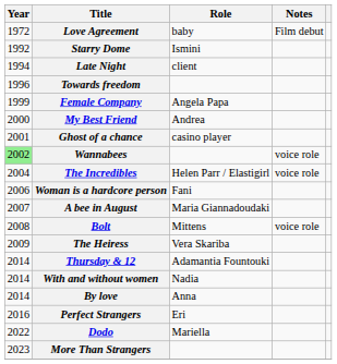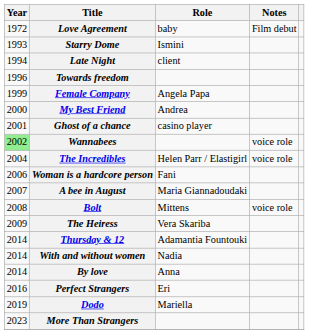 <table class="wikitable plainrowheaders sortable" style="margin-right: 0;">
 <tr>
 <th scope="col">Year</th>
 <th scope="col">Title</th>
 <th scope="col">Role</th>
 <th scope="col" class="unsortable">Notes</th>
 <th scope="col" class="unsortable"></th>
 </tr>
 <tr>
 <td>1972</td>
 <th scope="row"><em>Love Agreement</em></th>
 <td>baby</td>
 <td>Film debut</td>
 <td></td>
 </tr>
 <tr>
-<td>1992</td>
+<td>1993</td>
 <th scope="row"><em>Starry Dome</em></th>
 <td>Ismini</td>
 <td></td>
 <td></td>
 </tr>
 <tr>
 <td>1994</td>
 <th scope="row"><em>Late Night</em></th>
 <td>client</td>
 <td></td>
 <td></td>
 </tr>
 <tr>
 <td>1996</td>
 <th scope="row"><em>Towards freedom</em></th>
 <td></td>
 <td></td>
 <td></td>
 </tr>
 <tr>
 <td>1999</td>
 <th scope="row"><em><a href='#'>Female Company</a></em></th>
 <td>Angela Papa</td>
 <td></td>
 <td></td>
 </tr>
 <tr>
 <td>2000</td>
 <th scope="row"><em><a href='#'>My Best Friend</a></em></th>
 <td>Andrea</td>
 <td></td>
 <td></td>
 </tr>
 <tr>
 <td>2001</td>
 <th scope="row"><em>Ghost of a chance</em></th>
 <td>casino player</td>
 <td></td>
 <td></td>
 </tr>
 <tr>
 <td style="background: lightgreen;">2002</td>
 <th scope="row"><em>Wannabees</em></th>
 <td></td>
 <td>voice role</td>
 <td></td>
 </tr>
 <tr>
 <td>2004</td>
 <th scope="row"><em><a href='#'>The Incredibles</a></em></th>
 <td>Helen Parr / Elastigirl</td>
 <td>voice role</td>
 <td></td>
 </tr>
 <tr>
 <td>2006</td>
 <th scope="row"><em>Woman is a hardcore person</em></th>
 <td>Fani</td>
 <td></td>
 <td></td>
 </tr>
 <tr>
 <td>2007</td>
 <th scope="row"><em>A bee in August</em></th>
 <td>Maria Giannadoudaki</td>
 <td></td>
 <td></td>
 </tr>
 <tr>
 <td>2008</td>
 <th scope="row"><em><a href='#'>Bolt</a></em></th>
 <td>Mittens</td>
 <td>voice role</td>
 <td></td>
 </tr>
 <tr>
 <td>2009</td>
 <th scope="row"><em>The Heiress</em></th>
 <td>Vera Skariba</td>
 <td></td>
 <td></td>
 </tr>
 <tr>
 <td>2014</td>
 <th scope="row"><em><a href='#'>Thursday & 12</a></em></th>
 <td>Adamantia Fountouki</td>
 <td></td>
 <td></td>
 </tr>
 <tr>
 <td>2014</td>
 <th scope="row"><em>With and without women</em></th>
 <td>Nadia</td>
 <td></td>
 <td></td>
 </tr>
 <tr>
 <td>2014</td>
 <th scope="row"><em>By love</em></th>
 <td>Anna</td>
 <td></td>
 <td></td>
 </tr>
 <tr>
 <td>2016</td>
 <th scope="row"><em>Perfect Strangers</em></th>
 <td>Eri</td>
 <td></td>
 <td></td>
 </tr>
 <tr>
-<td>2022</td>
+<td>2019</td>
 <th scope="row"><em><a href='#'>Dodo</a></em></th>
 <td>Mariella</td>
 <td></td>
 <td></td>
 </tr>
 <tr>
 <td>2023</td>
 <th scope="row"><em>More Than Strangers</em></th>
 <td></td>
 <td></td>
 <td></td>
 </tr>
 <tr>
 </tr>
 </table>
